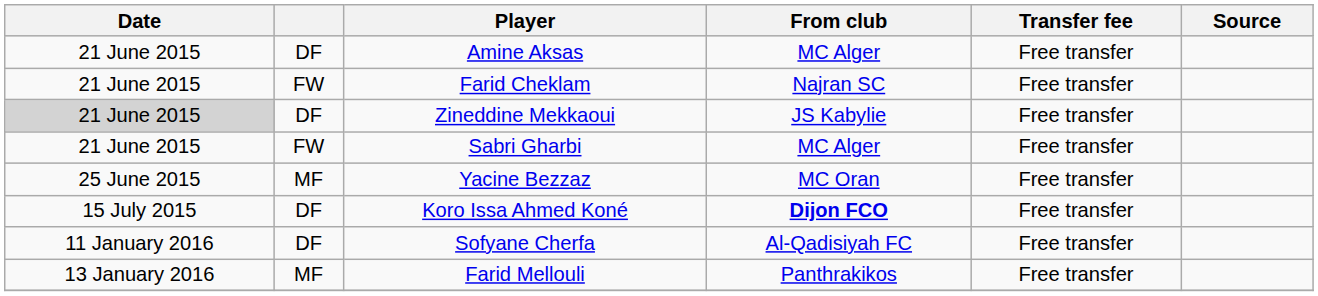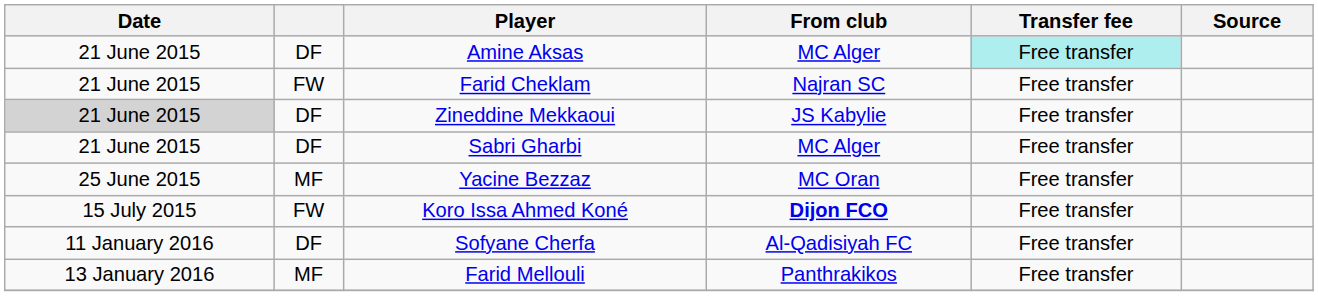 <table class="wikitable sortable" style="width:70%; text-align:center; font-size:85%; text-align:centre;">
 <tr>
 <th>Date</th>
 <th></th>
 <th>Player</th>
 <th>From club</th>
 <th>Transfer fee</th>
 <th>Source</th>
 </tr>
 <tr>
 <td>21 June 2015</td>
 <td>DF</td>
 <td> <a href='#'>Amine Aksas</a></td>
 <td><a href='#'>MC Alger</a></td>
-<td>Free transfer</td>
+<td style="background: paleturquoise;">Free transfer</td>
 <td></td>
 </tr>
 <tr>
 <td>21 June 2015</td>
 <td>FW</td>
 <td> <a href='#'>Farid Cheklam</a></td>
 <td> <a href='#'>Najran SC</a></td>
 <td>Free transfer</td>
 <td></td>
 </tr>
 <tr>
 <td style="background: lightgrey;">21 June 2015</td>
 <td>DF</td>
 <td> <a href='#'>Zineddine Mekkaoui</a></td>
 <td><a href='#'>JS Kabylie</a></td>
 <td>Free transfer</td>
 <td></td>
 </tr>
 <tr>
 <td>21 June 2015</td>
-<td>FW</td>
+<td>DF</td>
 <td> <a href='#'>Sabri Gharbi</a></td>
 <td><a href='#'>MC Alger</a></td>
 <td>Free transfer</td>
 <td></td>
 </tr>
 <tr>
 <td>25 June 2015</td>
 <td>MF</td>
 <td> <a href='#'>Yacine Bezzaz</a></td>
 <td><a href='#'>MC Oran</a></td>
 <td>Free transfer</td>
 <td></td>
 </tr>
 <tr>
 <td>15 July 2015</td>
-<td>DF</td>
+<td>FW</td>
 <td> <a href='#'>Koro Issa Ahmed Koné</a></td>
 <td><strong> <a href='#'>Dijon FCO</a></strong></td>
 <td>Free transfer</td>
 <td></td>
 </tr>
 <tr>
 <td>11 January 2016</td>
 <td>DF</td>
 <td> <a href='#'>Sofyane Cherfa</a></td>
 <td> <a href='#'>Al-Qadisiyah FC</a></td>
 <td>Free transfer</td>
 <td></td>
 </tr>
 <tr>
 <td>13 January 2016</td>
 <td>MF</td>
 <td> <a href='#'>Farid Mellouli</a></td>
 <td> <a href='#'>Panthrakikos</a></td>
 <td>Free transfer</td>
 <td></td>
 </tr>
 <tr>
 </tr>
 </table>
